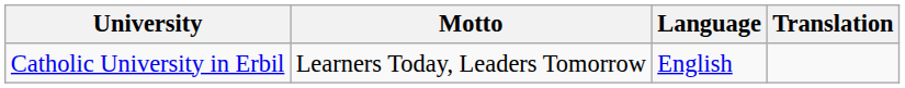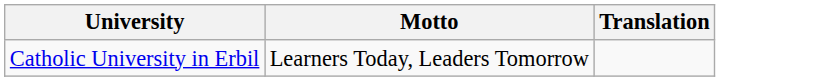 <table class="wikitable sortable plainrowheaders">
 <tr>
 <th>University</th>
 <th>Motto</th>
-<th>Language</th>
 <th>Translation</th>
 </tr>
 <tr>
 <td><a href='#'>Catholic University in Erbil</a></td>
 <td>Learners Today, Leaders Tomorrow</td>
-<td><a href='#'>English</a></td>
 <td></td>
 </tr>
 </table>
